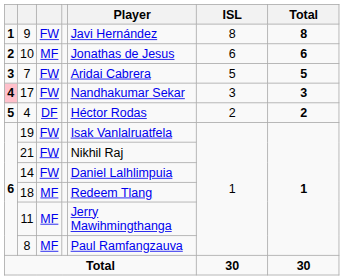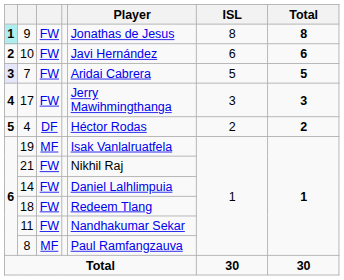 <table class="wikitable" style="font-size: 95%; text-align: center;">
 <tr>
 <th rowspan="1" !width=15></th>
 <th rowspan="1" !width=15></th>
 <th rowspan="1" !width=15></th>
 <th rowspan="1" !width=15></th>
 <th width=150>Player</th>
 <th width=80>ISL</th>
 <th width=80>Total</th>
 </tr>
 <tr>
-<td rowspan=1><strong>1</strong></td>
+<td rowspan=1 style="background: paleturquoise;"><strong>1</strong></td>
 <td>9</td>
 <td><a href='#'>FW</a></td>
 <td></td>
-<td align=left><a href='#'>Javi Hernández</a></td>
+<td align=left><a href='#'>Jonathas de Jesus</a></td>
 <td>8</td>
 <td><strong>8</strong></td>
 </tr>
 <tr>
 <td rowspan=1><strong>2</strong></td>
 <td>10</td>
-<td><a href='#'>MF</a></td>
+<td><a href='#'>FW</a></td>
 <td></td>
-<td align=left><a href='#'>Jonathas de Jesus</a></td>
+<td align=left><a href='#'>Javi Hernández</a></td>
 <td>6</td>
 <td><strong>6</strong></td>
 </tr>
 <tr>
-<td rowspan=1><strong>3</strong></td>
+<td rowspan=1 style="background: lavender;"><strong>3</strong></td>
 <td>7</td>
 <td><a href='#'>FW</a></td>
 <td></td>
 <td align=left><a href='#'>Aridai Cabrera</a></td>
 <td>5</td>
 <td><strong>5</strong></td>
 </tr>
 <tr>
-<td rowspan=1 style="background: pink;"><strong>4</strong></td>
+<td rowspan=1><strong>4</strong></td>
 <td>17</td>
 <td><a href='#'>FW</a></td>
 <td></td>
-<td align=left><a href='#'>Nandhakumar Sekar</a></td>
+<td align=left><a href='#'>Jerry Mawihmingthanga</a></td>
 <td>3</td>
 <td><strong>3</strong></td>
 </tr>
 <tr>
 <td rowspan=1><strong>5</strong></td>
 <td>4</td>
 <td><a href='#'>DF</a></td>
 <td></td>
 <td align=left><a href='#'>Héctor Rodas</a></td>
 <td>2</td>
 <td><strong>2</strong></td>
 </tr>
 <tr>
 <td rowspan=6><strong>6</strong></td>
 <td>19</td>
-<td><a href='#'>FW</a></td>
+<td><a href='#'>MF</a></td>
 <td></td>
 <td align=left><a href='#'>Isak Vanlalruatfela</a></td>
 <td rowspan=6>1</td>
 <td rowspan=6><strong>1</strong></td>
 </tr>
 <tr>
 <td>21</td>
 <td><a href='#'>FW</a></td>
 <td></td>
 <td align=left>Nikhil Raj</td>
 </tr>
 <tr>
 <td>14</td>
 <td><a href='#'>FW</a></td>
 <td></td>
 <td align=left><a href='#'>Daniel Lalhlimpuia</a></td>
 </tr>
 <tr>
 <td>18</td>
-<td><a href='#'>MF</a></td>
+<td><a href='#'>FW</a></td>
 <td></td>
 <td align=left><a href='#'>Redeem Tlang</a></td>
 </tr>
 <tr>
 <td>11</td>
-<td><a href='#'>MF</a></td>
+<td><a href='#'>FW</a></td>
 <td></td>
-<td align=left><a href='#'>Jerry Mawihmingthanga</a></td>
+<td align=left><a href='#'>Nandhakumar Sekar</a></td>
 </tr>
 <tr>
 <td>8</td>
 <td><a href='#'>MF</a></td>
 <td></td>
 <td align=left><a href='#'>Paul Ramfangzauva</a></td>
 </tr>
 <tr>
 <td colspan="5"><strong>Total</strong></td>
 <td><strong>30</strong></td>
 <td><strong>30</strong></td>
 </tr>
 </table>
